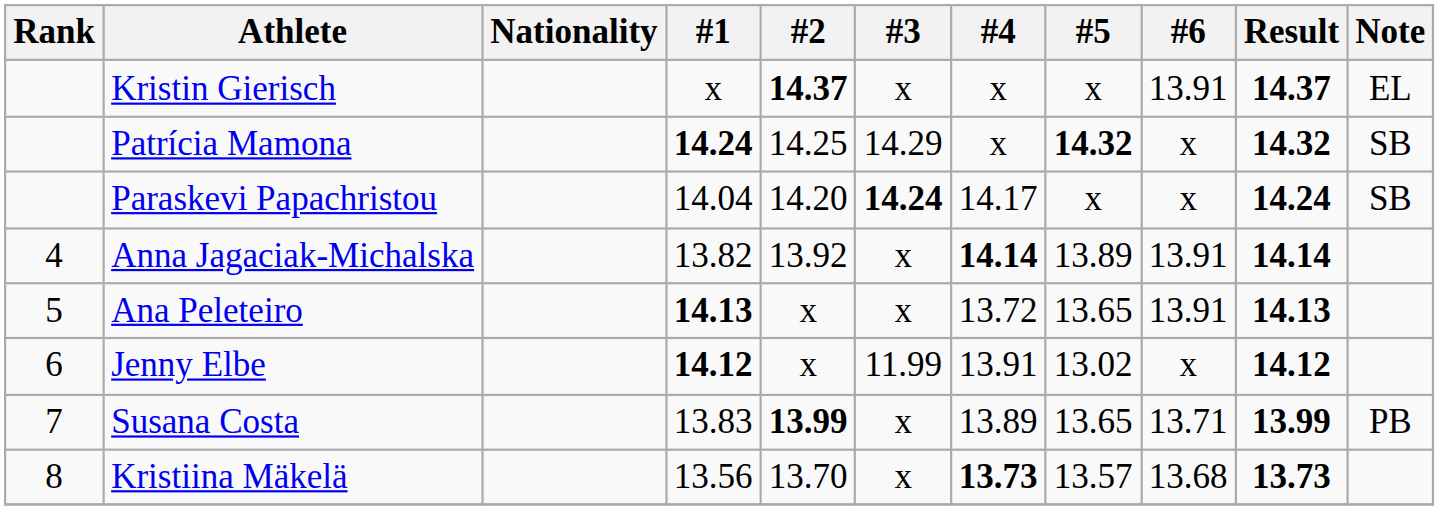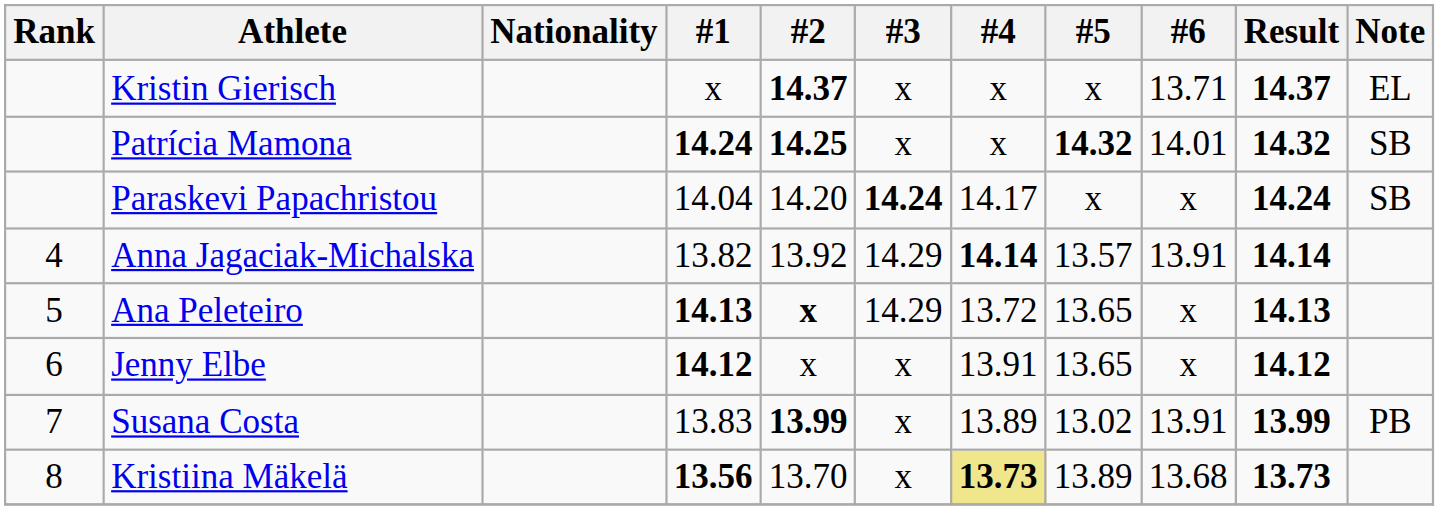 <table class="wikitable sortable" style="text-align:center">
 <tr>
 <th>Rank</th>
 <th>Athlete</th>
 <th>Nationality</th>
 <th>#1</th>
 <th>#2</th>
 <th>#3</th>
 <th>#4</th>
 <th>#5</th>
 <th>#6</th>
 <th>Result</th>
 <th>Note</th>
 </tr>
 <tr>
 <td></td>
 <td align=left><a href='#'>Kristin Gierisch</a></td>
 <td align=left></td>
 <td>x</td>
 <td><strong>14.37</strong></td>
 <td>x</td>
 <td>x</td>
 <td>x</td>
-<td>13.91</td>
+<td>13.71</td>
 <td><strong>14.37</strong></td>
 <td>EL</td>
 </tr>
 <tr>
 <td></td>
 <td align=left><a href='#'>Patrícia Mamona</a></td>
 <td align=left></td>
 <td><strong>14.24</strong></td>
-<td>14.25</td>
-<td>14.29</td>
+<td><strong>14.25</strong></td>
+<td>x</td>
 <td>x</td>
 <td><strong>14.32</strong></td>
-<td>x</td>
+<td>14.01</td>
 <td><strong>14.32</strong></td>
 <td>SB</td>
 </tr>
 <tr>
 <td></td>
 <td align=left><a href='#'>Paraskevi Papachristou</a></td>
 <td align=left></td>
 <td>14.04</td>
 <td>14.20</td>
 <td><strong>14.24</strong></td>
 <td>14.17</td>
 <td>x</td>
 <td>x</td>
 <td><strong>14.24</strong></td>
 <td>SB</td>
 </tr>
 <tr>
 <td>4</td>
 <td align=left><a href='#'>Anna Jagaciak-Michalska</a></td>
 <td align=left></td>
 <td>13.82</td>
 <td>13.92</td>
-<td>x</td>
+<td>14.29</td>
 <td><strong>14.14</strong></td>
-<td>13.89</td>
+<td>13.57</td>
 <td>13.91</td>
 <td><strong>14.14</strong></td>
 <td></td>
 </tr>
 <tr>
 <td>5</td>
 <td align=left><a href='#'>Ana Peleteiro</a></td>
 <td align=left></td>
 <td><strong>14.13</strong></td>
-<td>x</td>
-<td>x</td>
+<td><strong>x</strong></td>
+<td>14.29</td>
 <td>13.72</td>
 <td>13.65</td>
-<td>13.91</td>
+<td>x</td>
 <td><strong>14.13</strong></td>
 <td></td>
 </tr>
 <tr>
 <td>6</td>
 <td align=left><a href='#'>Jenny Elbe</a></td>
 <td align=left></td>
 <td><strong>14.12</strong></td>
 <td>x</td>
-<td>11.99</td>
+<td>x</td>
 <td>13.91</td>
-<td>13.02</td>
+<td>13.65</td>
 <td>x</td>
 <td><strong>14.12</strong></td>
 <td></td>
 </tr>
 <tr>
 <td>7</td>
 <td align=left><a href='#'>Susana Costa</a></td>
 <td align=left></td>
 <td>13.83</td>
 <td><strong>13.99</strong></td>
 <td>x</td>
 <td>13.89</td>
-<td>13.65</td>
-<td>13.71</td>
+<td>13.02</td>
+<td>13.91</td>
 <td><strong>13.99</strong></td>
 <td>PB</td>
 </tr>
 <tr>
 <td>8</td>
 <td align=left><a href='#'>Kristiina Mäkelä</a></td>
 <td align=left></td>
-<td>13.56</td>
+<td><strong>13.56</strong></td>
 <td>13.70</td>
 <td>x</td>
-<td><strong>13.73</strong></td>
-<td>13.57</td>
+<td style="background: khaki;"><strong>13.73</strong></td>
+<td>13.89</td>
 <td>13.68</td>
 <td><strong>13.73</strong></td>
 <td></td>
 </tr>
 <tr>
 </tr>
 </table>
